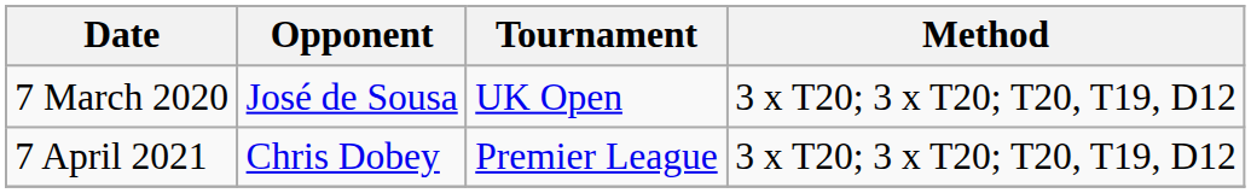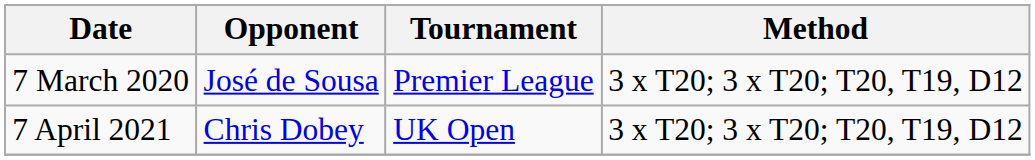 <table class="wikitable">
 <tr>
 <th>Date</th>
 <th>Opponent</th>
 <th>Tournament</th>
 <th>Method</th>
 </tr>
 <tr>
 <td>7 March 2020</td>
 <td> <a href='#'>José de Sousa</a></td>
-<td><a href='#'>UK Open</a></td>
+<td><a href='#'>Premier League</a></td>
 <td>3 x T20; 3 x T20; T20, T19, D12</td>
 </tr>
 <tr>
 <td>7 April 2021</td>
 <td> <a href='#'>Chris Dobey</a></td>
-<td><a href='#'>Premier League</a></td>
+<td><a href='#'>UK Open</a></td>
 <td>3 x T20; 3 x T20; T20, T19, D12</td>
 </tr>
 <tr>
 </tr>
 </table>
